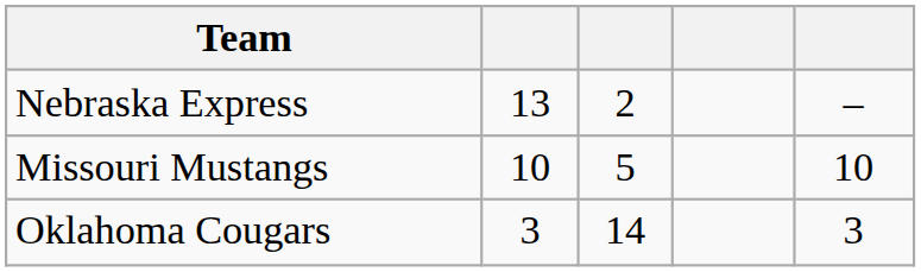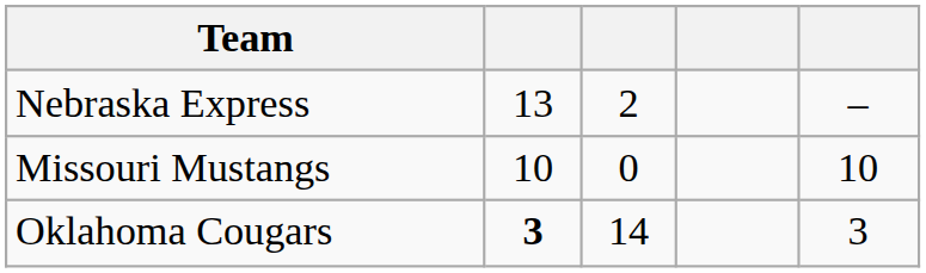 <table class="wikitable" style="text-align:center">
 <tr>
 <th style="width:180px">Team</th>
 <th style="width:30px"></th>
 <th style="width:30px"></th>
 <th style="width:40px"></th>
 <th style="width:40px"></th>
 </tr>
 <tr>
 <td align=left>Nebraska Express</td>
 <td>13</td>
 <td>2</td>
 <td></td>
 <td>–</td>
 </tr>
 <tr>
 <td align=left>Missouri Mustangs</td>
 <td>10</td>
-<td>5</td>
+<td>0</td>
 <td></td>
 <td>10</td>
 </tr>
 <tr>
 <td align=left>Oklahoma Cougars</td>
-<td>3</td>
+<td><strong>3</strong></td>
 <td>14</td>
 <td></td>
 <td>3</td>
 </tr>
 </table>
